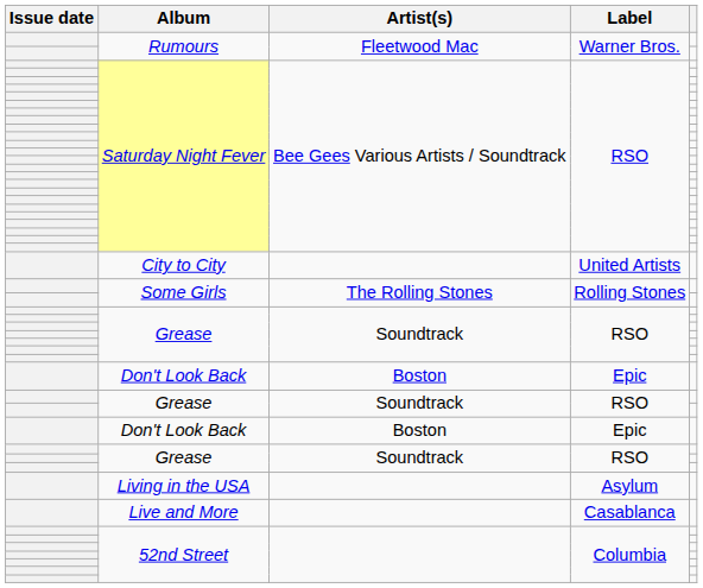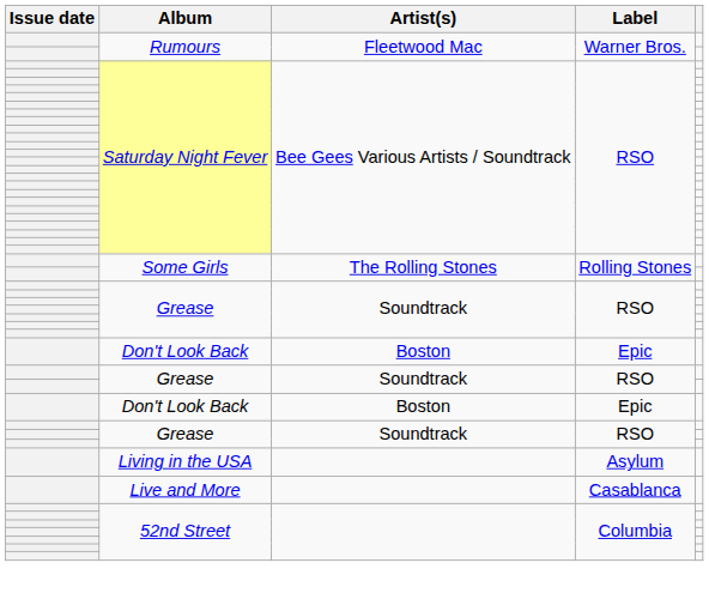 <table class="wikitable sortable plainrowheaders" style="text-align: center">
 <tr>
 <th scope=col>Issue date</th>
 <th scope=col>Album</th>
 <th scope=col>Artist(s)</th>
 <th scope=col>Label</th>
 <th scope=col class="unsortable"></th>
 </tr>
 <tr>
 <th scope="row"></th>
 <td style="text-align: center;" rowspan=2><em><a href='#'>Rumours</a></em></td>
 <td style="text-align: center;" rowspan=2><a href='#'>Fleetwood Mac</a></td>
 <td style="text-align: center;" rowspan=2><a href='#'>Warner Bros.</a></td>
 <td align="center"></td>
 </tr>
 <tr>
 <th scope="row"></th>
 <td align="center"></td>
 </tr>
 <tr>
 <th scope="row"></th>
 <td bgcolor=#FFFF99 style="text-align: center;" rowspan=24><em><a href='#'>Saturday Night Fever</a></em> </td>
 <td style="text-align: center;" rowspan=24><a href='#'>Bee Gees</a> Various Artists / Soundtrack</td>
 <td style="text-align: center;" rowspan=24><a href='#'>RSO</a></td>
 <td align="center"></td>
 </tr>
 <tr>
 <th scope="row"></th>
 <td align="center"></td>
 </tr>
 <tr>
 <th scope="row"></th>
 <td align="center"></td>
 </tr>
 <tr>
 <th scope="row"></th>
 <td align="center"></td>
 </tr>
 <tr>
 <th scope="row"></th>
 <td align="center"></td>
 </tr>
 <tr>
 <th scope="row"></th>
 <td align="center"></td>
 </tr>
 <tr>
 <th scope="row"></th>
 <td align="center"></td>
 </tr>
 <tr>
 <th scope="row"></th>
 <td align="center"></td>
 </tr>
 <tr>
 <th scope="row"></th>
 <td align="center"></td>
 </tr>
 <tr>
 <th scope="row"></th>
 <td align="center"></td>
 </tr>
 <tr>
 <th scope="row"></th>
 <td align="center"></td>
 </tr>
 <tr>
 <th scope="row"></th>
 <td align="center"></td>
 </tr>
 <tr>
 <th scope="row"></th>
 <td align="center"></td>
 </tr>
 <tr>
 <th scope="row"></th>
 <td align="center"></td>
 </tr>
 <tr>
 <th scope="row"></th>
 <td align="center"></td>
 </tr>
 <tr>
 <th scope="row"></th>
 <td align="center"></td>
 </tr>
 <tr>
 <th scope="row"></th>
 <td align="center"></td>
 </tr>
 <tr>
 <th scope="row"></th>
 <td align="center"></td>
 </tr>
 <tr>
 <th scope="row"></th>
 <td align="center"></td>
 </tr>
 <tr>
 <th scope="row"></th>
 <td align="center"></td>
 </tr>
 <tr>
 <th scope="row"></th>
 <td align="center"></td>
 </tr>
 <tr>
 <th scope="row"></th>
 <td align="center"></td>
 </tr>
 <tr>
 <th scope="row"></th>
 <td align="center"></td>
 </tr>
 <tr>
 <th scope="row"></th>
-<td align="center"></td>
-</tr>
-<tr>
-<th scope="row"></th>
-<td style="text-align: center;"><em><a href='#'>City to City</a></em></td>
-<td style="text-align: center;"></td>
-<td style="text-align: center;"><a href='#'>United Artists</a></td>
 <td align="center"></td>
 </tr>
 <tr>
 <th scope="row"></th>
 <td style="text-align: center;" rowspan=2><em><a href='#'>Some Girls</a></em></td>
 <td style="text-align: center;" rowspan=2 data-sort-value="Rolling Stones, The"><a href='#'>The Rolling Stones</a></td>
 <td style="text-align: center;" rowspan=2><a href='#'>Rolling Stones</a></td>
 <td align="center"></td>
 </tr>
 <tr>
 <th scope="row"></th>
 <td align="center"></td>
 </tr>
 <tr>
 <th scope="row"></th>
 <td style="text-align: center;" rowspan=7><em><a href='#'>Grease</a></em></td>
 <td style="text-align: center;" rowspan=7>Soundtrack</td>
 <td style="text-align: center;" rowspan=7>RSO</td>
 <td align="center"></td>
 </tr>
 <tr>
 <th scope="row"></th>
 <td align="center"></td>
 </tr>
 <tr>
 <th scope="row"></th>
 <td align="center"></td>
 </tr>
 <tr>
 <th scope="row"></th>
 <td align="center"></td>
 </tr>
 <tr>
 <th scope="row"></th>
 <td align="center"></td>
 </tr>
 <tr>
 <th scope="row"></th>
 <td align="center"></td>
 </tr>
 <tr>
 <th scope="row"></th>
 <td align="center"></td>
 </tr>
 <tr>
 <th scope="row"></th>
 <td style="text-align: center;"><em><a href='#'>Don't Look Back</a></em></td>
 <td style="text-align: center;"><a href='#'>Boston</a></td>
 <td style="text-align: center;"><a href='#'>Epic</a></td>
 <td align="center"></td>
 </tr>
 <tr>
 <th scope="row"></th>
 <td style="text-align: center;" rowspan=2><em>Grease</em></td>
 <td style="text-align: center;" rowspan=2>Soundtrack</td>
 <td style="text-align: center;" rowspan=2>RSO</td>
 <td align="center"></td>
 </tr>
 <tr>
 <th scope="row"></th>
 <td align="center"></td>
 </tr>
 <tr>
 <th scope="row"></th>
 <td style="text-align: center;"><em>Don't Look Back</em></td>
 <td style="text-align: center;">Boston</td>
 <td style="text-align: center;">Epic</td>
 <td align="center"></td>
 </tr>
 <tr>
 <th scope="row"></th>
 <td style="text-align: center;" rowspan=3><em>Grease</em></td>
 <td style="text-align: center;" rowspan=3>Soundtrack</td>
 <td style="text-align: center;" rowspan=3>RSO</td>
 <td align="center"></td>
 </tr>
 <tr>
 <th scope="row"></th>
 <td align="center"></td>
 </tr>
 <tr>
 <th scope="row"></th>
 <td align="center"></td>
 </tr>
 <tr>
 <th scope="row"></th>
 <td style="text-align: center;"><em><a href='#'>Living in the USA</a></em></td>
 <td style="text-align: center;"></td>
 <td style="text-align: center;"><a href='#'>Asylum</a></td>
 <td align="center"></td>
 </tr>
 <tr>
 <th scope="row"></th>
 <td style="text-align: center;"><em><a href='#'>Live and More</a></em></td>
 <td style="text-align: center;"></td>
 <td style="text-align: center;"><a href='#'>Casablanca</a></td>
 <td align="center"></td>
 </tr>
 <tr>
 <th scope="row"></th>
 <td style="text-align: center;" rowspan=7><em><a href='#'>52nd Street</a></em></td>
 <td style="text-align: center;" rowspan=7></td>
 <td style="text-align: center;" rowspan=7><a href='#'>Columbia</a></td>
 <td align="center"></td>
 </tr>
 <tr>
 <th scope="row"></th>
 <td align="center"></td>
 </tr>
 <tr>
 <th scope="row"></th>
 <td align="center"></td>
 </tr>
 <tr>
 <th scope="row"></th>
 <td align="center"></td>
 </tr>
 <tr>
 <th scope="row"></th>
 <td align="center"></td>
 </tr>
 <tr>
 <th scope="row"></th>
 <td align="center"></td>
 </tr>
 <tr>
 <th scope="row"></th>
 <td align="center"></td>
 </tr>
 </table>
